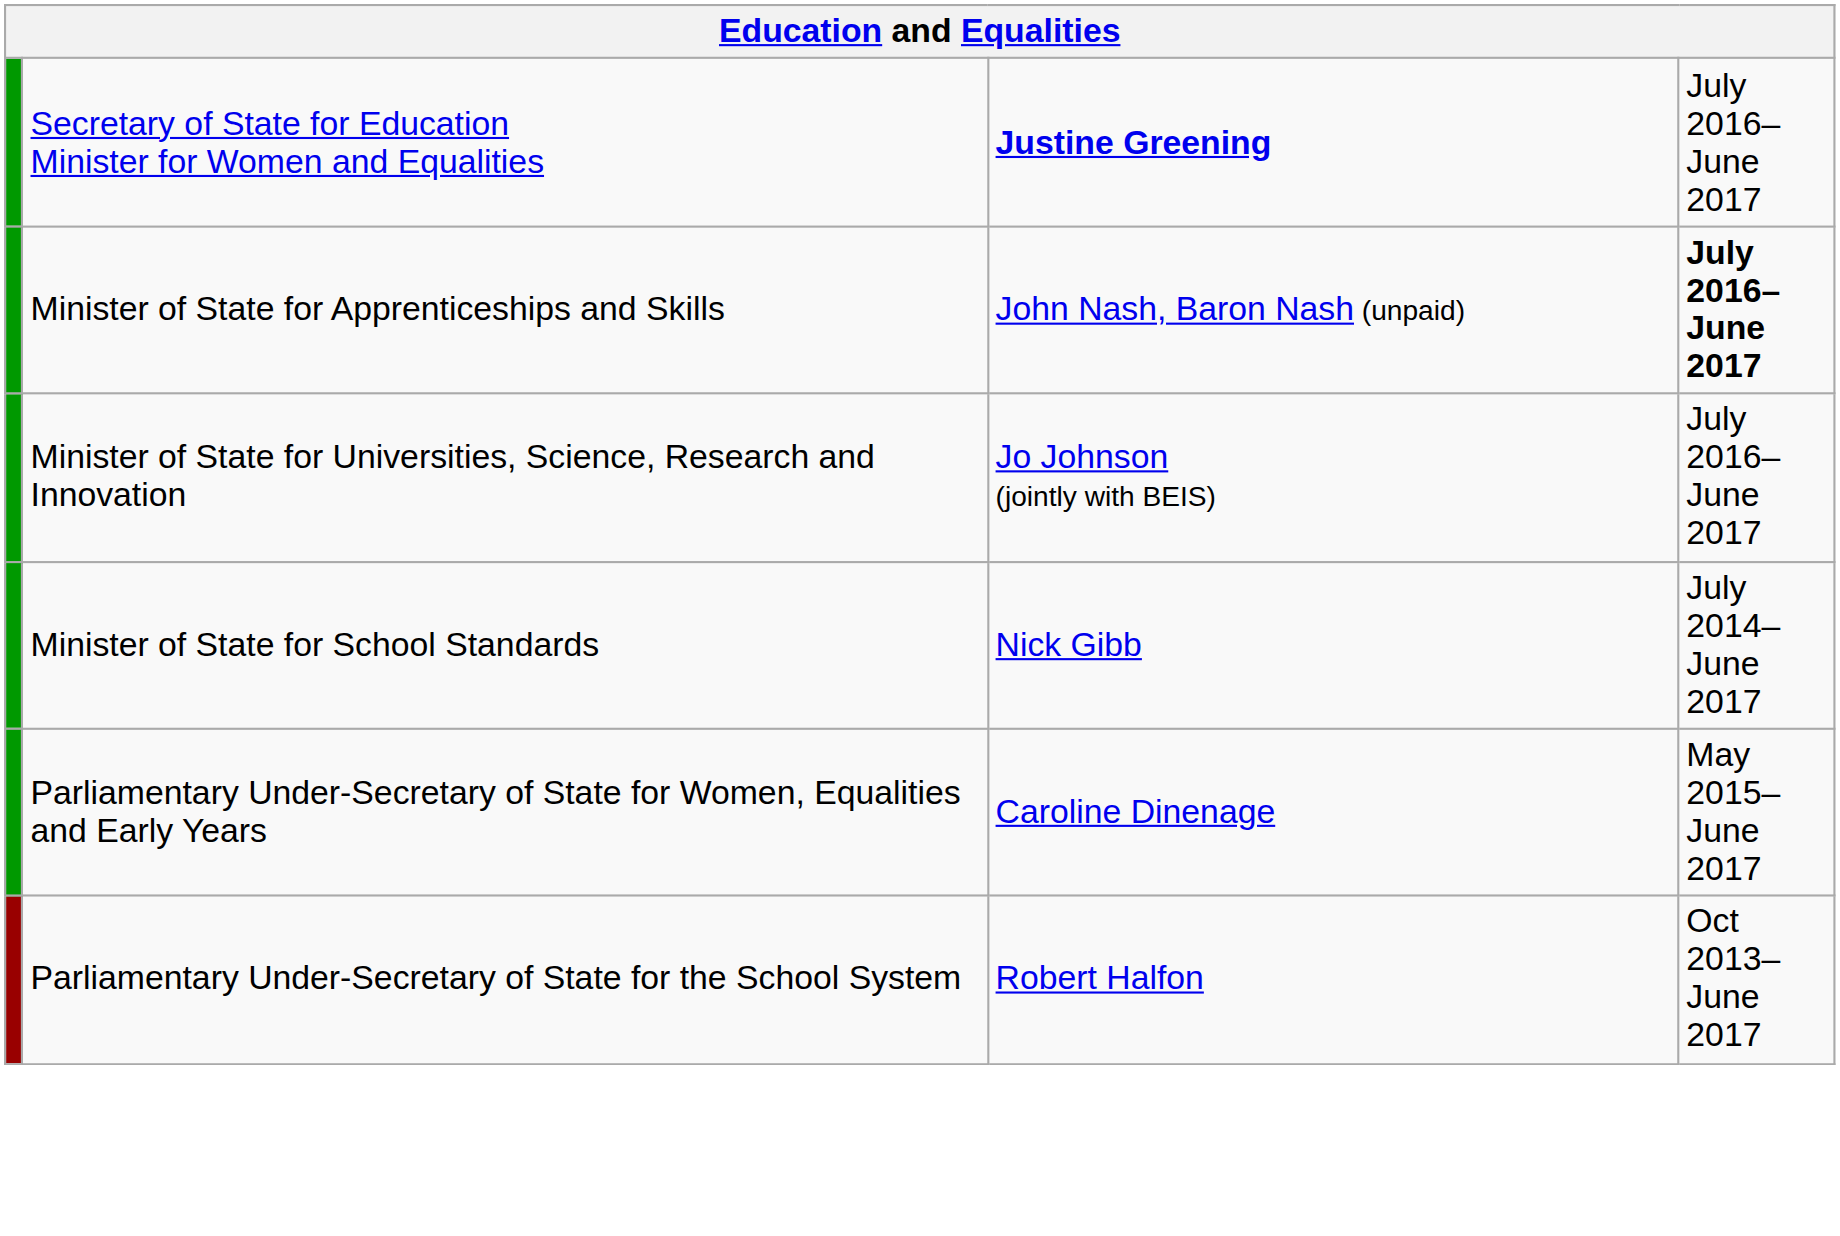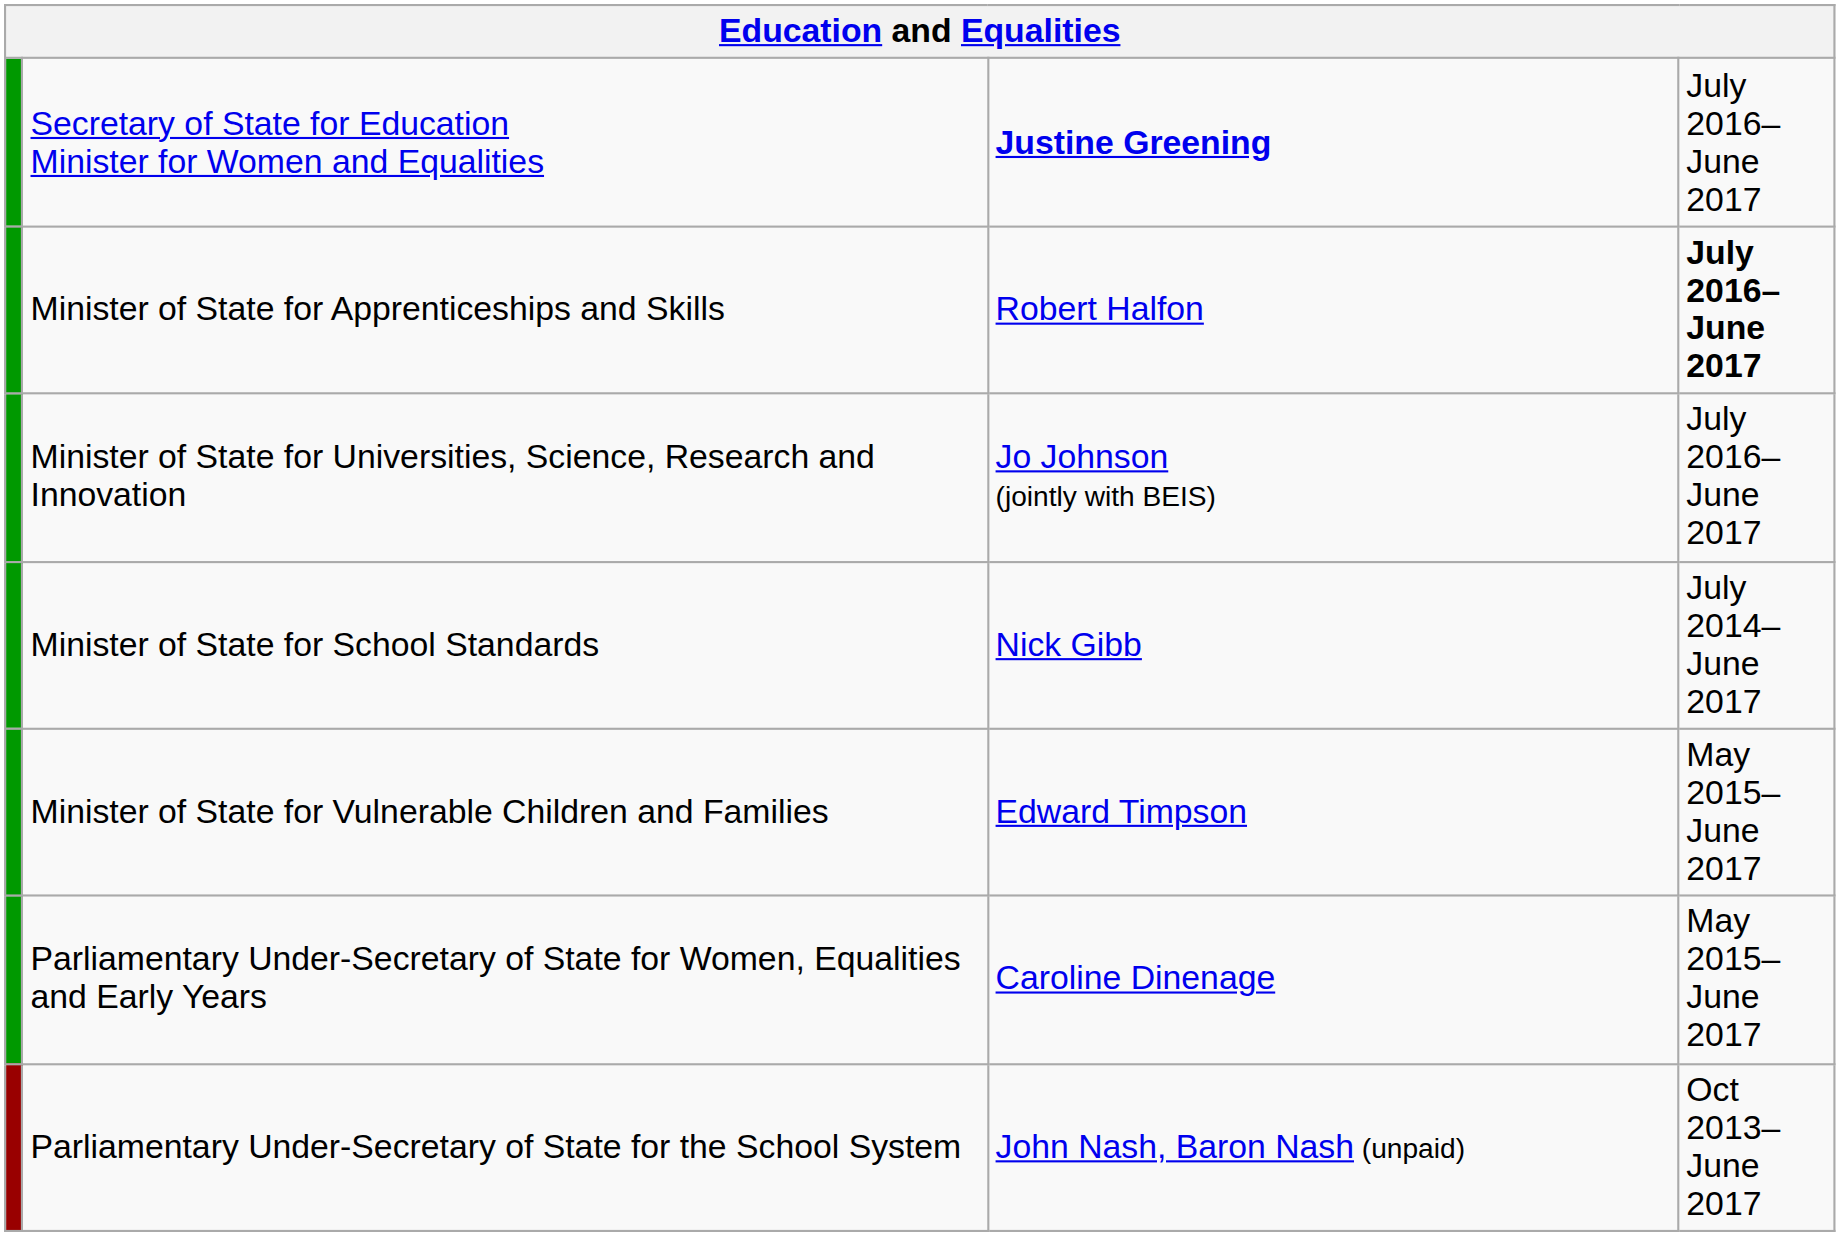 <table class="wikitable">
 <tr>
 <th colspan="4"><a href='#'>Education</a> and <a href='#'>Equalities</a></th>
 </tr>
 <tr>
 <td style="width:1px; background:#090;"></td>
 <td style="width: 450px;"><a href='#'>Secretary of State for Education</a><br><a href='#'>Minister for Women and Equalities</a></td>
 <td style="width: 320px;"><strong><a href='#'>Justine Greening</a></strong></td>
 <td>July 2016–June 2017</td>
 </tr>
 <tr>
 <td style="width:1px; background:#090;"></td>
 <td>Minister of State for Apprenticeships and Skills</td>
-<td><a href='#'>John Nash, Baron Nash</a><small> (unpaid)</small></td>
+<td><a href='#'>Robert Halfon</a></td>
 <td><strong>July 2016–June 2017</strong></td>
 </tr>
 <tr>
 <td style="width:1px; background:#090;"></td>
 <td>Minister of State for Universities, Science, Research and Innovation</td>
 <td><a href='#'>Jo Johnson</a><br><small> (jointly with BEIS)</small></td>
 <td>July 2016–June 2017</td>
 </tr>
 <tr>
 <td style="width:1px; background:#090;"></td>
 <td>Minister of State for School Standards</td>
 <td><a href='#'>Nick Gibb</a></td>
 <td>July 2014–June 2017</td>
 </tr>
 <tr>
 <td style="width:1px; background:#090;"></td>
+<td>Minister of State for Vulnerable Children and Families</td>
+<td><a href='#'>Edward Timpson</a></td>
+<td>May 2015–June 2017</td>
+</tr>
+<tr>
+<td style="width:1px; background:#090;"></td>
 <td>Parliamentary Under-Secretary of State for Women, Equalities and Early Years</td>
 <td><a href='#'>Caroline Dinenage</a></td>
 <td>May 2015–June 2017</td>
 </tr>
 <tr>
 <td style="width:1px; background:#900;"></td>
 <td>Parliamentary Under-Secretary of State for the School System</td>
-<td><a href='#'>Robert Halfon</a></td>
+<td><a href='#'>John Nash, Baron Nash</a><small> (unpaid)</small></td>
 <td>Oct 2013–June 2017</td>
 </tr>
 </table>
